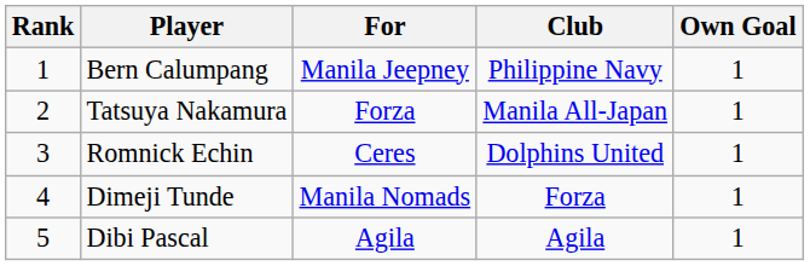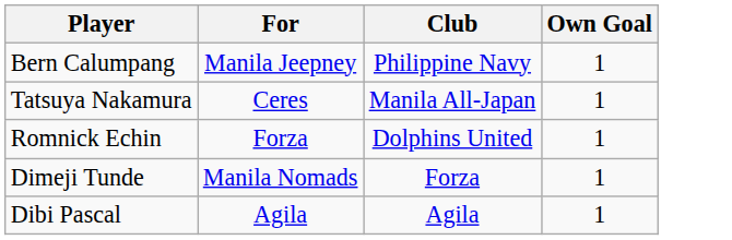 <table class="wikitable" style="text-align:center">
 <tr>
-<th>Rank</th>
 <th>Player</th>
 <th>For</th>
 <th>Club</th>
 <th>Own Goal</th>
 </tr>
 <tr>
-<td>1</td>
 <td align=left> Bern Calumpang</td>
 <td><a href='#'>Manila Jeepney</a></td>
 <td><a href='#'>Philippine Navy</a></td>
 <td>1</td>
 </tr>
 <tr>
-<td>2</td>
 <td align=left> Tatsuya Nakamura</td>
-<td><a href='#'>Forza</a></td>
+<td><a href='#'>Ceres</a></td>
 <td><a href='#'>Manila All-Japan</a></td>
 <td>1</td>
 </tr>
 <tr>
-<td>3</td>
 <td align=left> Romnick Echin</td>
-<td><a href='#'>Ceres</a></td>
+<td><a href='#'>Forza</a></td>
 <td><a href='#'>Dolphins United</a></td>
 <td>1</td>
 </tr>
 <tr>
-<td>4</td>
 <td align=left> Dimeji Tunde</td>
 <td><a href='#'>Manila Nomads</a></td>
 <td><a href='#'>Forza</a></td>
 <td>1</td>
 </tr>
 <tr>
-<td>5</td>
 <td align=left> Dibi Pascal</td>
 <td><a href='#'>Agila</a></td>
 <td><a href='#'>Agila</a></td>
 <td>1</td>
 </tr>
 </table>
